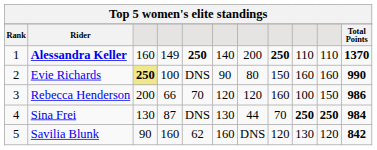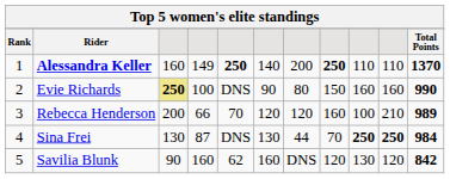 <table class="wikitable sortable">
 <tr>
 <th colspan=27 align="center"><strong>Top 5 women's elite standings</strong></th>
 </tr>
 <tr>
 </tr>
 <tr style="font-size:8pt;font-weight:bold">
 <th align="center">Rank</th>
 <th align="center">Rider</th>
 <th class=unsortable style="background:#E5E4E2;"><small></small></th>
 <th class=unsortable style="background:#E5E4E2;"><small></small></th>
 <th class=unsortable style="background:#E5E4E2;"><small></small></th>
 <th class=unsortable style="background:#E5E4E2;"><small></small></th>
 <th class=unsortable style="background:#E5E4E2;"><small></small></th>
 <th class=unsortable style="background:#E5E4E2;"><small></small></th>
 <th class=unsortable style="background:#E5E4E2;"><small></small></th>
 <th class=unsortable style="background:#E5E4E2;"><small></small></th>
 <th align="center">Total<br>Points</th>
 </tr>
 <tr>
 <td align=center>1</td>
 <td> <strong><a href='#'>Alessandra Keller</a></strong></td>
 <td align=center>160</td>
 <td align=center>149</td>
 <td align=center><strong>250</strong></td>
 <td align=center>140</td>
 <td align=center>200</td>
 <td align=center><strong>250</strong></td>
 <td align=center>110</td>
 <td align=center>110</td>
 <td align=center><strong>1370</strong></td>
 </tr>
 <tr>
 <td align=center>2</td>
 <td> <a href='#'>Evie Richards</a></td>
 <td align=center style="background: khaki;"><strong>250</strong></td>
 <td align=center>100</td>
 <td align=center>DNS</td>
 <td align=center>90</td>
 <td align=center>80</td>
 <td align=center>150</td>
 <td align=center>160</td>
 <td align=center>160</td>
 <td align=center><strong>990</strong></td>
 </tr>
 <tr>
 <td align=center>3</td>
 <td> <a href='#'>Rebecca Henderson</a></td>
 <td align=center>200</td>
 <td align=center>66</td>
 <td align=center>70</td>
 <td align=center>120</td>
 <td align=center>120</td>
 <td align=center>160</td>
 <td align=center>100</td>
-<td align=center>150</td>
-<td align=center><strong>986</strong></td>
+<td align=center>210</td>
+<td align=center><strong>989</strong></td>
 </tr>
 <tr>
 <td align=center>4</td>
 <td> <a href='#'>Sina Frei</a></td>
 <td align=center>130</td>
 <td align=center>87</td>
 <td align=center>DNS</td>
 <td align=center>130</td>
 <td align=center>44</td>
 <td align=center>70</td>
 <td align=center><strong>250</strong></td>
 <td align=center><strong>250</strong></td>
 <td align=center><strong>984</strong></td>
 </tr>
 <tr>
 <td align=center>5</td>
 <td> <a href='#'>Savilia Blunk</a></td>
 <td align=center>90</td>
 <td align=center>160</td>
 <td align=center>62</td>
 <td align=center>160</td>
 <td align=center>DNS</td>
 <td align=center>120</td>
 <td align=center>130</td>
 <td align=center>120</td>
 <td align=center><strong>842</strong><br></td>
 </tr>
 </table>
